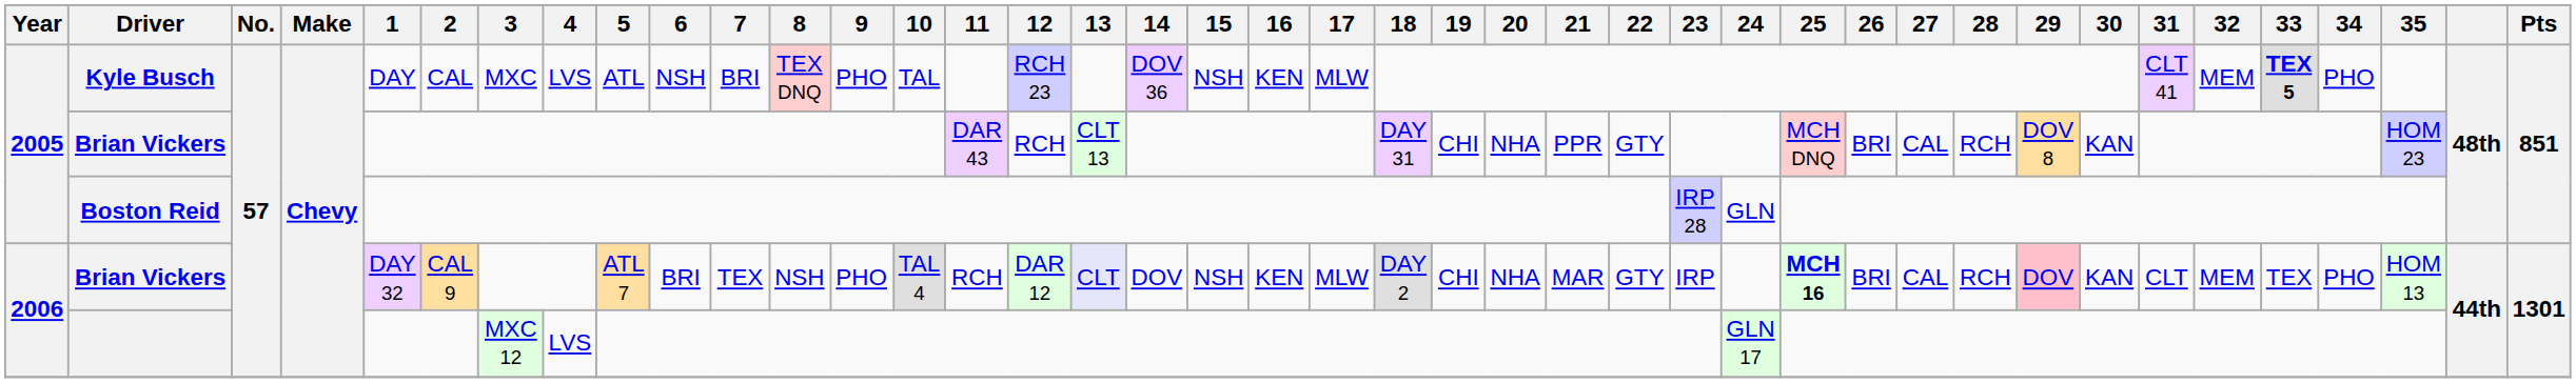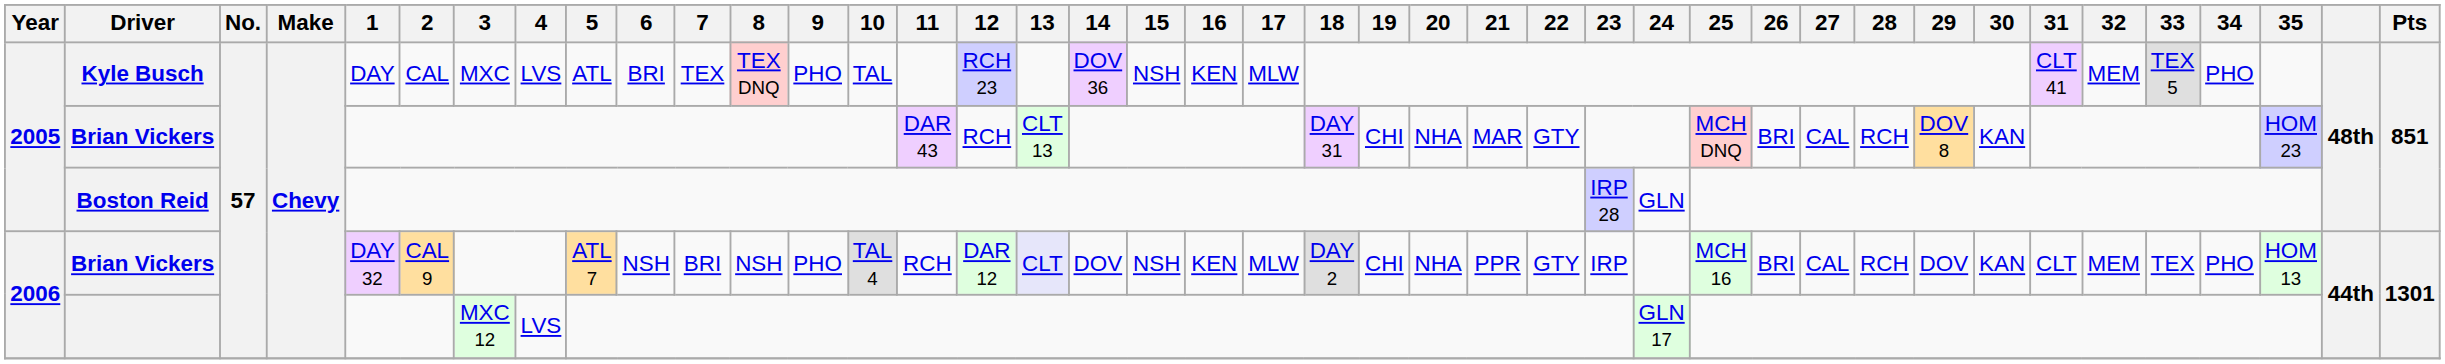 <table class="wikitable" style="text-align:center; font-size:75%">
 <tr>
 <th>Year</th>
 <th>Driver</th>
 <th>No.</th>
 <th>Make</th>
 <th>1</th>
 <th>2</th>
 <th>3</th>
 <th>4</th>
 <th>5</th>
 <th>6</th>
 <th>7</th>
 <th>8</th>
 <th>9</th>
 <th>10</th>
 <th>11</th>
 <th>12</th>
 <th>13</th>
 <th>14</th>
 <th>15</th>
 <th>16</th>
 <th>17</th>
 <th>18</th>
 <th>19</th>
 <th>20</th>
 <th>21</th>
 <th>22</th>
 <th>23</th>
 <th>24</th>
 <th>25</th>
 <th>26</th>
 <th>27</th>
 <th>28</th>
 <th>29</th>
 <th>30</th>
 <th>31</th>
 <th>32</th>
 <th>33</th>
 <th>34</th>
 <th>35</th>
 <th></th>
 <th>Pts</th>
 </tr>
 <tr>
 <th rowspan=3><a href='#'>2005</a></th>
 <th><a href='#'>Kyle Busch</a></th>
 <th rowspan=5>57</th>
 <th rowspan=5><a href='#'>Chevy</a></th>
 <td><a href='#'>DAY</a></td>
 <td><a href='#'>CAL</a></td>
 <td><a href='#'>MXC</a></td>
 <td><a href='#'>LVS</a></td>
 <td><a href='#'>ATL</a></td>
-<td><a href='#'>NSH</a></td>
 <td><a href='#'>BRI</a></td>
+<td><a href='#'>TEX</a></td>
 <td style="background:#FFCFCF;"><a href='#'>TEX</a><br><small>DNQ</small></td>
 <td><a href='#'>PHO</a></td>
 <td><a href='#'>TAL</a></td>
 <td></td>
 <td style="background:#CFCFFF;"><a href='#'>RCH</a><br><small>23</small></td>
 <td></td>
 <td style="background:#EFCFFF;"><a href='#'>DOV</a><br><small>36</small></td>
 <td><a href='#'>NSH</a></td>
 <td><a href='#'>KEN</a></td>
 <td><a href='#'>MLW</a></td>
 <td colspan=13></td>
 <td style="background:#EFCFFF;"><a href='#'>CLT</a><br><small>41</small></td>
 <td><a href='#'>MEM</a></td>
-<td style="background:#DFDFDF;"><strong><a href='#'>TEX</a><br><small>5</small></strong></td>
+<td style="background:#DFDFDF;"><a href='#'>TEX</a><br><small>5</small></td>
 <td><a href='#'>PHO</a></td>
 <td></td>
 <th rowspan=3>48th</th>
 <th rowspan=3>851</th>
 </tr>
 <tr>
 <th><a href='#'>Brian Vickers</a></th>
 <td colspan=10></td>
 <td style="background:#EFCFFF;"><a href='#'>DAR</a><br><small>43</small></td>
 <td><a href='#'>RCH</a></td>
 <td style="background:#DFFFDF;"><a href='#'>CLT</a><br><small>13</small></td>
 <td colspan=4></td>
 <td style="background:#EFCFFF;"><a href='#'>DAY</a><br><small>31</small></td>
 <td><a href='#'>CHI</a></td>
 <td><a href='#'>NHA</a></td>
-<td><a href='#'>PPR</a></td>
+<td><a href='#'>MAR</a></td>
 <td><a href='#'>GTY</a></td>
 <td colspan=2></td>
 <td style="background:#FFCFCF;"><a href='#'>MCH</a><br><small>DNQ</small></td>
 <td><a href='#'>BRI</a></td>
 <td><a href='#'>CAL</a></td>
 <td><a href='#'>RCH</a></td>
 <td style="background:#FFDF9F;"><a href='#'>DOV</a><br><small>8</small></td>
 <td><a href='#'>KAN</a></td>
 <td colspan=4></td>
 <td style="background:#CFCFFF;"><a href='#'>HOM</a><br><small>23</small></td>
 </tr>
 <tr>
 <th><a href='#'>Boston Reid</a></th>
 <td colspan=22></td>
 <td style="background:#CFCFFF;"><a href='#'>IRP</a><br><small>28</small></td>
 <td><a href='#'>GLN</a></td>
 <td colspan=11></td>
 </tr>
 <tr>
 <th rowspan=2><a href='#'>2006</a></th>
 <th><a href='#'>Brian Vickers</a></th>
 <td style="background:#EFCFFF;"><a href='#'>DAY</a><br><small>32</small></td>
 <td style="background:#FFDF9F;"><a href='#'>CAL</a><br><small>9</small></td>
 <td colspan=2></td>
 <td style="background:#FFDF9F;"><a href='#'>ATL</a><br><small>7</small></td>
+<td><a href='#'>NSH</a></td>
 <td><a href='#'>BRI</a></td>
-<td><a href='#'>TEX</a></td>
 <td><a href='#'>NSH</a></td>
 <td><a href='#'>PHO</a></td>
 <td style="background:#DFDFDF;"><a href='#'>TAL</a><br><small>4</small></td>
 <td><a href='#'>RCH</a></td>
 <td style="background:#DFFFDF;"><a href='#'>DAR</a><br><small>12</small></td>
 <td style="background: lavender;"><a href='#'>CLT</a></td>
 <td><a href='#'>DOV</a></td>
 <td><a href='#'>NSH</a></td>
 <td><a href='#'>KEN</a></td>
 <td><a href='#'>MLW</a></td>
 <td style="background:#DFDFDF;"><a href='#'>DAY</a><br><small>2</small></td>
 <td><a href='#'>CHI</a></td>
 <td><a href='#'>NHA</a></td>
-<td><a href='#'>MAR</a></td>
+<td><a href='#'>PPR</a></td>
 <td><a href='#'>GTY</a></td>
 <td><a href='#'>IRP</a></td>
 <td></td>
-<td style="background:#DFFFDF;"><strong><a href='#'>MCH</a><br><small>16</small></strong></td>
+<td style="background:#DFFFDF;"><a href='#'>MCH</a><br><small>16</small></td>
 <td><a href='#'>BRI</a></td>
 <td><a href='#'>CAL</a></td>
 <td><a href='#'>RCH</a></td>
-<td style="background: pink;"><a href='#'>DOV</a></td>
+<td><a href='#'>DOV</a></td>
 <td><a href='#'>KAN</a></td>
 <td><a href='#'>CLT</a></td>
 <td><a href='#'>MEM</a></td>
 <td><a href='#'>TEX</a></td>
 <td><a href='#'>PHO</a></td>
 <td style="background:#DFFFDF;"><a href='#'>HOM</a><br><small>13</small></td>
 <th rowspan=2>44th</th>
 <th rowspan=2>1301</th>
 </tr>
 <tr>
 <th></th>
 <td colspan=2></td>
 <td style="background:#DFFFDF;"><a href='#'>MXC</a><br><small>12</small></td>
 <td><a href='#'>LVS</a></td>
 <td colspan=19></td>
 <td style="background:#DFFFDF;"><a href='#'>GLN</a><br><small>17</small></td>
 <td colspan=11></td>
 </tr>
 <tr>
 </tr>
 </table>
